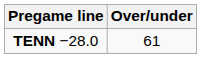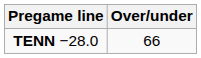 <table class="wikitable">
 <tr align="center">
 <th style=>Pregame line</th>
 <th style=>Over/under</th>
 </tr>
 <tr align="center">
 <td><strong>TENN</strong> −28.0</td>
-<td>61</td>
+<td>66</td>
 </tr>
 </table>
